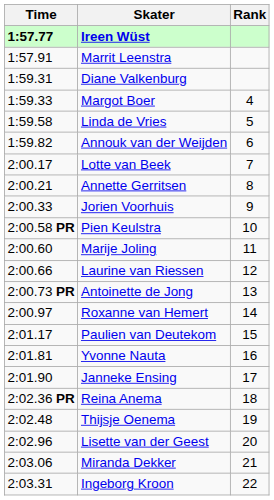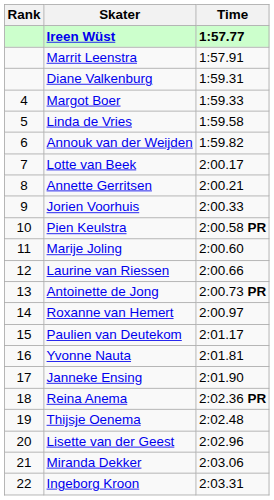 <table class="wikitable">
 <tr>
+<th>Rank</th>
+<th>Skater</th>
 <th>Time</th>
-<th>Skater</th>
-<th>Rank</th>
 </tr>
 <tr bgcolor=ccffcc>
+<td align="center"></td>
+<td><strong><a href='#'>Ireen Wüst</a></strong></td>
 <td><strong>1:57.77</strong></td>
-<td><strong><a href='#'>Ireen Wüst</a></strong></td>
-<td align="center"></td>
 </tr>
 <tr>
+<td align="center"></td>
+<td><a href='#'>Marrit Leenstra</a></td>
 <td>1:57.91</td>
-<td><a href='#'>Marrit Leenstra</a></td>
-<td align="center"></td>
 </tr>
 <tr>
+<td align="center"></td>
+<td><a href='#'>Diane Valkenburg</a></td>
 <td>1:59.31</td>
-<td><a href='#'>Diane Valkenburg</a></td>
-<td align="center"></td>
 </tr>
 <tr>
+<td align="center">4</td>
+<td><a href='#'>Margot Boer</a></td>
 <td>1:59.33</td>
-<td><a href='#'>Margot Boer</a></td>
-<td align="center">4</td>
 </tr>
 <tr>
+<td align="center">5</td>
+<td><a href='#'>Linda de Vries</a></td>
 <td>1:59.58</td>
-<td><a href='#'>Linda de Vries</a></td>
-<td align="center">5</td>
 </tr>
 <tr>
+<td align="center">6</td>
+<td><a href='#'>Annouk van der Weijden</a></td>
 <td>1:59.82</td>
-<td><a href='#'>Annouk van der Weijden</a></td>
-<td align="center">6</td>
 </tr>
 <tr>
+<td align="center">7</td>
+<td><a href='#'>Lotte van Beek</a></td>
 <td>2:00.17</td>
-<td><a href='#'>Lotte van Beek</a></td>
-<td align="center">7</td>
 </tr>
 <tr>
+<td align="center">8</td>
+<td><a href='#'>Annette Gerritsen</a></td>
 <td>2:00.21</td>
-<td><a href='#'>Annette Gerritsen</a></td>
-<td align="center">8</td>
 </tr>
 <tr>
+<td align="center">9</td>
+<td><a href='#'>Jorien Voorhuis</a></td>
 <td>2:00.33</td>
-<td><a href='#'>Jorien Voorhuis</a></td>
-<td align="center">9</td>
 </tr>
 <tr>
+<td align="center">10</td>
+<td><a href='#'>Pien Keulstra</a></td>
 <td>2:00.58 <strong>PR</strong></td>
-<td><a href='#'>Pien Keulstra</a></td>
-<td align="center">10</td>
 </tr>
 <tr>
+<td align="center">11</td>
+<td><a href='#'>Marije Joling</a></td>
 <td>2:00.60</td>
-<td><a href='#'>Marije Joling</a></td>
-<td align="center">11</td>
 </tr>
 <tr>
+<td align="center">12</td>
+<td><a href='#'>Laurine van Riessen</a></td>
 <td>2:00.66</td>
-<td><a href='#'>Laurine van Riessen</a></td>
-<td align="center">12</td>
 </tr>
 <tr>
+<td align="center">13</td>
+<td><a href='#'>Antoinette de Jong</a></td>
 <td>2:00.73 <strong>PR</strong></td>
-<td><a href='#'>Antoinette de Jong</a></td>
-<td align="center">13</td>
 </tr>
 <tr>
+<td align="center">14</td>
+<td><a href='#'>Roxanne van Hemert</a></td>
 <td>2:00.97</td>
-<td><a href='#'>Roxanne van Hemert</a></td>
-<td align="center">14</td>
 </tr>
 <tr>
+<td align="center">15</td>
+<td><a href='#'>Paulien van Deutekom</a></td>
 <td>2:01.17</td>
-<td><a href='#'>Paulien van Deutekom</a></td>
-<td align="center">15</td>
 </tr>
 <tr>
+<td align="center">16</td>
+<td><a href='#'>Yvonne Nauta</a></td>
 <td>2:01.81</td>
-<td><a href='#'>Yvonne Nauta</a></td>
-<td align="center">16</td>
 </tr>
 <tr>
+<td align="center">17</td>
+<td><a href='#'>Janneke Ensing</a></td>
 <td>2:01.90</td>
-<td><a href='#'>Janneke Ensing</a></td>
-<td align="center">17</td>
 </tr>
 <tr>
+<td align="center">18</td>
+<td><a href='#'>Reina Anema</a></td>
 <td>2:02.36 <strong>PR</strong></td>
-<td><a href='#'>Reina Anema</a></td>
-<td align="center">18</td>
 </tr>
 <tr>
+<td align="center">19</td>
+<td><a href='#'>Thijsje Oenema</a></td>
 <td>2:02.48</td>
-<td><a href='#'>Thijsje Oenema</a></td>
-<td align="center">19</td>
 </tr>
 <tr>
+<td align="center">20</td>
+<td><a href='#'>Lisette van der Geest</a></td>
 <td>2:02.96</td>
-<td><a href='#'>Lisette van der Geest</a></td>
-<td align="center">20</td>
 </tr>
 <tr>
+<td align="center">21</td>
+<td><a href='#'>Miranda Dekker</a></td>
 <td>2:03.06</td>
-<td><a href='#'>Miranda Dekker</a></td>
-<td align="center">21</td>
 </tr>
 <tr>
+<td align="center">22</td>
+<td><a href='#'>Ingeborg Kroon</a></td>
 <td>2:03.31</td>
-<td><a href='#'>Ingeborg Kroon</a></td>
-<td align="center">22</td>
 </tr>
 </table>
